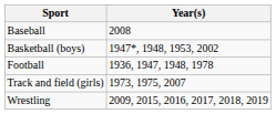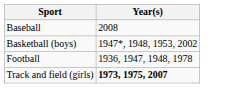 <table class="wikitable">
 <tr>
 <th>Sport</th>
 <th>Year(s)</th>
 </tr>
 <tr>
 <td>Baseball</td>
 <td>2008</td>
 </tr>
 <tr>
 <td>Basketball (boys)</td>
 <td>1947*, 1948, 1953, 2002</td>
 </tr>
 <tr>
 <td>Football</td>
 <td>1936, 1947, 1948, 1978</td>
 </tr>
 <tr>
 <td>Track and field (girls)</td>
-<td>1973, 1975, 2007</td>
-</tr>
-<tr>
-<td>Wrestling</td>
-<td>2009, 2015, 2016, 2017, 2018, 2019</td>
+<td><strong>1973, 1975, 2007</strong></td>
 </tr>
 </table>
